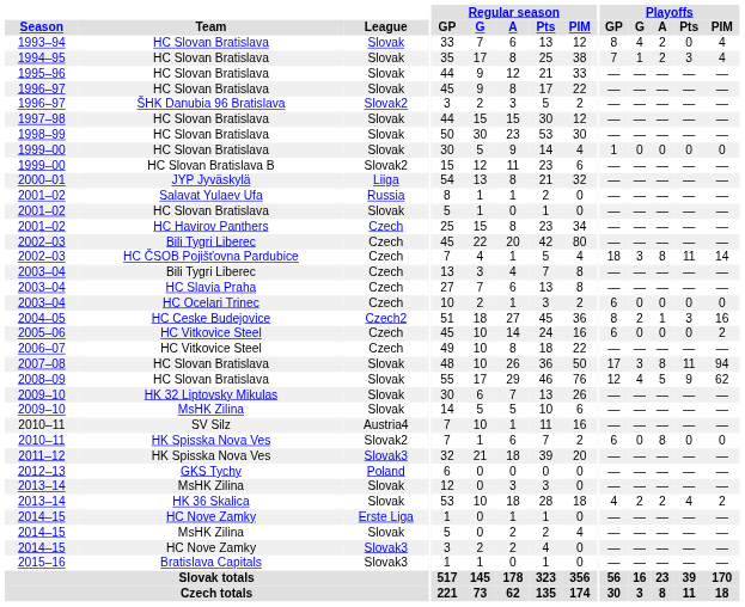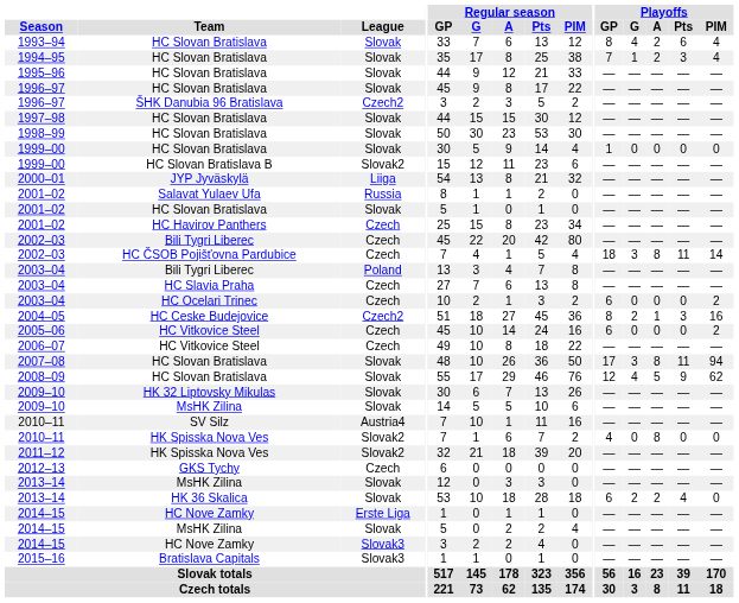 <table border="0" cellpadding="1" cellspacing="0" style="text-align:center; width:60em">
 <tr bgcolor="#e0e0e0">
 <th colspan="3" bgcolor="#ffffff"></th>
 <th rowspan="99" bgcolor="#ffffff"></th>
 <th colspan="5"><a href='#'>Regular season</a></th>
 <th rowspan="99" bgcolor="#ffffff"></th>
 <th colspan="5"><a href='#'>Playoffs</a></th>
 </tr>
 <tr bgcolor="#e0e0e0">
 <th><a href='#'>Season</a></th>
 <th>Team</th>
 <th>League</th>
 <th>GP</th>
 <th><a href='#'>G</a></th>
 <th><a href='#'>A</a></th>
 <th><a href='#'>Pts</a></th>
 <th><a href='#'>PIM</a></th>
 <th>GP</th>
 <th>G</th>
 <th>A</th>
 <th>Pts</th>
 <th>PIM</th>
 </tr>
 <tr>
 <td><a href='#'>1993–94</a></td>
 <td><a href='#'>HC Slovan Bratislava</a></td>
 <td><a href='#'>Slovak</a></td>
 <td>33</td>
 <td>7</td>
 <td>6</td>
 <td>13</td>
 <td>12</td>
 <td>8</td>
 <td>4</td>
 <td>2</td>
-<td>0</td>
+<td>6</td>
 <td>4</td>
 </tr>
 <tr bgcolor="#f0f0f0">
 <td><a href='#'>1994–95</a></td>
 <td>HC Slovan Bratislava</td>
 <td>Slovak</td>
 <td>35</td>
 <td>17</td>
 <td>8</td>
 <td>25</td>
 <td>38</td>
 <td>7</td>
 <td>1</td>
 <td>2</td>
 <td>3</td>
 <td>4</td>
 </tr>
 <tr>
 <td><a href='#'>1995–96</a></td>
 <td>HC Slovan Bratislava</td>
 <td>Slovak</td>
 <td>44</td>
 <td>9</td>
 <td>12</td>
 <td>21</td>
 <td>33</td>
 <td>—</td>
 <td>—</td>
 <td>—</td>
 <td>—</td>
 <td>—</td>
 </tr>
 <tr bgcolor="#f0f0f0">
 <td><a href='#'>1996–97</a></td>
 <td>HC Slovan Bratislava</td>
 <td>Slovak</td>
 <td>45</td>
 <td>9</td>
 <td>8</td>
 <td>17</td>
 <td>22</td>
 <td>—</td>
 <td>—</td>
 <td>—</td>
 <td>—</td>
 <td>—</td>
 </tr>
 <tr>
 <td><a href='#'>1996–97</a></td>
 <td><a href='#'>ŠHK Danubia 96 Bratislava</a></td>
-<td><a href='#'>Slovak2</a></td>
+<td><a href='#'>Czech2</a></td>
 <td>3</td>
 <td>2</td>
 <td>3</td>
 <td>5</td>
 <td>2</td>
 <td>—</td>
 <td>—</td>
 <td>—</td>
 <td>—</td>
 <td>—</td>
 </tr>
 <tr bgcolor="#f0f0f0">
 <td><a href='#'>1997–98</a></td>
 <td>HC Slovan Bratislava</td>
 <td>Slovak</td>
 <td>44</td>
 <td>15</td>
 <td>15</td>
 <td>30</td>
 <td>12</td>
 <td>—</td>
 <td>—</td>
 <td>—</td>
 <td>—</td>
 <td>—</td>
 </tr>
 <tr>
 <td><a href='#'>1998–99</a></td>
 <td>HC Slovan Bratislava</td>
 <td>Slovak</td>
 <td>50</td>
 <td>30</td>
 <td>23</td>
 <td>53</td>
 <td>30</td>
 <td>—</td>
 <td>—</td>
 <td>—</td>
 <td>—</td>
 <td>—</td>
 </tr>
 <tr bgcolor="#f0f0f0">
 <td><a href='#'>1999–00</a></td>
 <td>HC Slovan Bratislava</td>
 <td>Slovak</td>
 <td>30</td>
 <td>5</td>
 <td>9</td>
 <td>14</td>
 <td>4</td>
 <td>1</td>
 <td>0</td>
 <td>0</td>
 <td>0</td>
 <td>0</td>
 </tr>
 <tr>
 <td><a href='#'>1999–00</a></td>
 <td>HC Slovan Bratislava B</td>
 <td>Slovak2</td>
 <td>15</td>
 <td>12</td>
 <td>11</td>
 <td>23</td>
 <td>6</td>
 <td>—</td>
 <td>—</td>
 <td>—</td>
 <td>—</td>
 <td>—</td>
 </tr>
 <tr bgcolor="#f0f0f0">
 <td><a href='#'>2000–01</a></td>
 <td><a href='#'>JYP Jyväskylä</a></td>
 <td><a href='#'>Liiga</a></td>
 <td>54</td>
 <td>13</td>
 <td>8</td>
 <td>21</td>
 <td>32</td>
 <td>—</td>
 <td>—</td>
 <td>—</td>
 <td>—</td>
 <td>—</td>
 </tr>
 <tr>
 <td><a href='#'>2001–02</a></td>
 <td><a href='#'>Salavat Yulaev Ufa</a></td>
 <td><a href='#'>Russia</a></td>
 <td>8</td>
 <td>1</td>
 <td>1</td>
 <td>2</td>
 <td>0</td>
 <td>—</td>
 <td>—</td>
 <td>—</td>
 <td>—</td>
 <td>—</td>
 </tr>
 <tr bgcolor="#f0f0f0">
 <td><a href='#'>2001–02</a></td>
 <td>HC Slovan Bratislava</td>
 <td>Slovak</td>
 <td>5</td>
 <td>1</td>
 <td>0</td>
 <td>1</td>
 <td>0</td>
 <td>—</td>
 <td>—</td>
 <td>—</td>
 <td>—</td>
 <td>—</td>
 </tr>
 <tr>
 <td><a href='#'>2001–02</a></td>
 <td><a href='#'>HC Havirov Panthers</a></td>
 <td><a href='#'>Czech</a></td>
 <td>25</td>
 <td>15</td>
 <td>8</td>
 <td>23</td>
 <td>34</td>
 <td>—</td>
 <td>—</td>
 <td>—</td>
 <td>—</td>
 <td>—</td>
 </tr>
 <tr bgcolor="#f0f0f0">
 <td><a href='#'>2002–03</a></td>
 <td><a href='#'>Bili Tygri Liberec</a></td>
 <td>Czech</td>
 <td>45</td>
 <td>22</td>
 <td>20</td>
 <td>42</td>
 <td>80</td>
 <td>—</td>
 <td>—</td>
 <td>—</td>
 <td>—</td>
 <td>—</td>
 </tr>
 <tr>
 <td><a href='#'>2002–03</a></td>
 <td><a href='#'>HC ČSOB Pojišťovna Pardubice</a></td>
 <td>Czech</td>
 <td>7</td>
 <td>4</td>
 <td>1</td>
 <td>5</td>
 <td>4</td>
 <td>18</td>
 <td>3</td>
 <td>8</td>
 <td>11</td>
 <td>14</td>
 </tr>
 <tr bgcolor="#f0f0f0">
 <td><a href='#'>2003–04</a></td>
 <td>Bili Tygri Liberec</td>
-<td>Czech</td>
+<td><a href='#'>Poland</a></td>
 <td>13</td>
 <td>3</td>
 <td>4</td>
 <td>7</td>
 <td>8</td>
 <td>—</td>
 <td>—</td>
 <td>—</td>
 <td>—</td>
 <td>—</td>
 </tr>
 <tr>
 <td><a href='#'>2003–04</a></td>
 <td><a href='#'>HC Slavia Praha</a></td>
 <td>Czech</td>
 <td>27</td>
 <td>7</td>
 <td>6</td>
 <td>13</td>
 <td>8</td>
 <td>—</td>
 <td>—</td>
 <td>—</td>
 <td>—</td>
 <td>—</td>
 </tr>
 <tr bgcolor="#f0f0f0">
 <td><a href='#'>2003–04</a></td>
 <td><a href='#'>HC Ocelari Trinec</a></td>
 <td>Czech</td>
 <td>10</td>
 <td>2</td>
 <td>1</td>
 <td>3</td>
 <td>2</td>
 <td>6</td>
 <td>0</td>
 <td>0</td>
 <td>0</td>
-<td>0</td>
+<td>2</td>
 </tr>
 <tr>
 <td><a href='#'>2004–05</a></td>
 <td><a href='#'>HC Ceske Budejovice</a></td>
 <td><a href='#'>Czech2</a></td>
 <td>51</td>
 <td>18</td>
 <td>27</td>
 <td>45</td>
 <td>36</td>
 <td>8</td>
 <td>2</td>
 <td>1</td>
 <td>3</td>
 <td>16</td>
 </tr>
 <tr bgcolor="#f0f0f0">
 <td><a href='#'>2005–06</a></td>
 <td><a href='#'>HC Vitkovice Steel</a></td>
 <td>Czech</td>
 <td>45</td>
 <td>10</td>
 <td>14</td>
 <td>24</td>
 <td>16</td>
 <td>6</td>
 <td>0</td>
 <td>0</td>
 <td>0</td>
 <td>2</td>
 </tr>
 <tr>
 <td><a href='#'>2006–07</a></td>
 <td>HC Vitkovice Steel</td>
 <td>Czech</td>
 <td>49</td>
 <td>10</td>
 <td>8</td>
 <td>18</td>
 <td>22</td>
 <td>—</td>
 <td>—</td>
 <td>—</td>
 <td>—</td>
 <td>—</td>
 </tr>
 <tr bgcolor="#f0f0f0">
 <td><a href='#'>2007–08</a></td>
 <td>HC Slovan Bratislava</td>
 <td>Slovak</td>
 <td>48</td>
 <td>10</td>
 <td>26</td>
 <td>36</td>
 <td>50</td>
 <td>17</td>
 <td>3</td>
 <td>8</td>
 <td>11</td>
 <td>94</td>
 </tr>
 <tr>
 <td><a href='#'>2008–09</a></td>
 <td>HC Slovan Bratislava</td>
 <td>Slovak</td>
 <td>55</td>
 <td>17</td>
 <td>29</td>
 <td>46</td>
 <td>76</td>
 <td>12</td>
 <td>4</td>
 <td>5</td>
 <td>9</td>
 <td>62</td>
 </tr>
 <tr bgcolor="#f0f0f0">
 <td><a href='#'>2009–10</a></td>
 <td><a href='#'>HK 32 Liptovsky Mikulas</a></td>
 <td>Slovak</td>
 <td>30</td>
 <td>6</td>
 <td>7</td>
 <td>13</td>
 <td>26</td>
 <td>—</td>
 <td>—</td>
 <td>—</td>
 <td>—</td>
 <td>—</td>
 </tr>
 <tr>
 <td><a href='#'>2009–10</a></td>
 <td><a href='#'>MsHK Zilina</a></td>
 <td>Slovak</td>
 <td>14</td>
 <td>5</td>
 <td>5</td>
 <td>10</td>
 <td>6</td>
 <td>—</td>
 <td>—</td>
 <td>—</td>
 <td>—</td>
 <td>—</td>
 </tr>
 <tr bgcolor="#f0f0f0">
 <td>2010–11</td>
 <td>SV Silz</td>
 <td>Austria4</td>
 <td>7</td>
 <td>10</td>
 <td>1</td>
 <td>11</td>
 <td>16</td>
 <td>—</td>
 <td>—</td>
 <td>—</td>
 <td>—</td>
 <td>—</td>
 </tr>
 <tr>
 <td><a href='#'>2010–11</a></td>
 <td><a href='#'>HK Spisska Nova Ves</a></td>
 <td>Slovak2</td>
 <td>7</td>
 <td>1</td>
 <td>6</td>
 <td>7</td>
 <td>2</td>
-<td>6</td>
+<td>4</td>
 <td>0</td>
 <td>8</td>
 <td>0</td>
 <td>0</td>
 </tr>
 <tr bgcolor="#f0f0f0">
 <td><a href='#'>2011–12</a></td>
 <td>HK Spisska Nova Ves</td>
-<td><a href='#'>Slovak3</a></td>
+<td>Slovak2</td>
 <td>32</td>
 <td>21</td>
 <td>18</td>
 <td>39</td>
 <td>20</td>
 <td>—</td>
 <td>—</td>
 <td>—</td>
 <td>—</td>
 <td>—</td>
 </tr>
 <tr>
 <td><a href='#'>2012–13</a></td>
 <td><a href='#'>GKS Tychy</a></td>
-<td><a href='#'>Poland</a></td>
+<td>Czech</td>
 <td>6</td>
 <td>0</td>
 <td>0</td>
 <td>0</td>
 <td>0</td>
 <td>—</td>
 <td>—</td>
 <td>—</td>
 <td>—</td>
 <td>—</td>
 </tr>
 <tr bgcolor="#f0f0f0">
 <td><a href='#'>2013–14</a></td>
 <td>MsHK Zilina</td>
 <td>Slovak</td>
 <td>12</td>
 <td>0</td>
 <td>3</td>
 <td>3</td>
 <td>0</td>
 <td>—</td>
 <td>—</td>
 <td>—</td>
 <td>—</td>
 <td>—</td>
 </tr>
 <tr>
 <td><a href='#'>2013–14</a></td>
 <td><a href='#'>HK 36 Skalica</a></td>
 <td>Slovak</td>
 <td>53</td>
 <td>10</td>
 <td>18</td>
 <td>28</td>
 <td>18</td>
-<td>4</td>
+<td>6</td>
 <td>2</td>
 <td>2</td>
 <td>4</td>
-<td>2</td>
+<td>0</td>
 </tr>
 <tr bgcolor="#f0f0f0">
 <td><a href='#'>2014–15</a></td>
 <td><a href='#'>HC Nove Zamky</a></td>
 <td><a href='#'>Erste Liga</a></td>
 <td>1</td>
 <td>0</td>
 <td>1</td>
 <td>1</td>
 <td>0</td>
 <td>—</td>
 <td>—</td>
 <td>—</td>
 <td>—</td>
 <td>—</td>
 </tr>
 <tr>
 <td><a href='#'>2014–15</a></td>
 <td>MsHK Zilina</td>
 <td>Slovak</td>
 <td>5</td>
 <td>0</td>
 <td>2</td>
 <td>2</td>
 <td>4</td>
 <td>—</td>
 <td>—</td>
 <td>—</td>
 <td>—</td>
 <td>—</td>
 </tr>
 <tr bgcolor="#f0f0f0">
 <td><a href='#'>2014–15</a></td>
 <td>HC Nove Zamky</td>
 <td><a href='#'>Slovak3</a></td>
 <td>3</td>
 <td>2</td>
 <td>2</td>
 <td>4</td>
 <td>0</td>
 <td>—</td>
 <td>—</td>
 <td>—</td>
 <td>—</td>
 <td>—</td>
 </tr>
 <tr>
 <td><a href='#'>2015–16</a></td>
 <td><a href='#'>Bratislava Capitals</a></td>
 <td>Slovak3</td>
 <td>1</td>
 <td>1</td>
 <td>0</td>
 <td>1</td>
 <td>0</td>
 <td>—</td>
 <td>—</td>
 <td>—</td>
 <td>—</td>
 <td>—</td>
 </tr>
 <tr>
 </tr>
 <tr ALIGN="center" bgcolor="#e0e0e0">
 <th colspan="3">Slovak totals</th>
 <th ALIGN="center">517</th>
 <th ALIGN="center">145</th>
 <th ALIGN="center">178</th>
 <th ALIGN="center">323</th>
 <th ALIGN="center">356</th>
 <th ALIGN="center">56</th>
 <th ALIGN="center">16</th>
 <th ALIGN="center">23</th>
 <th ALIGN="center">39</th>
 <th ALIGN="center">170</th>
 </tr>
 <tr>
 </tr>
 <tr ALIGN="center" bgcolor="#e0e0e0">
 <th colspan="3">Czech totals</th>
 <th ALIGN="center">221</th>
 <th ALIGN="center">73</th>
 <th ALIGN="center">62</th>
 <th ALIGN="center">135</th>
 <th ALIGN="center">174</th>
 <th ALIGN="center">30</th>
 <th ALIGN="center">3</th>
 <th ALIGN="center">8</th>
 <th ALIGN="center">11</th>
 <th ALIGN="center">18</th>
 </tr>
 </table>
